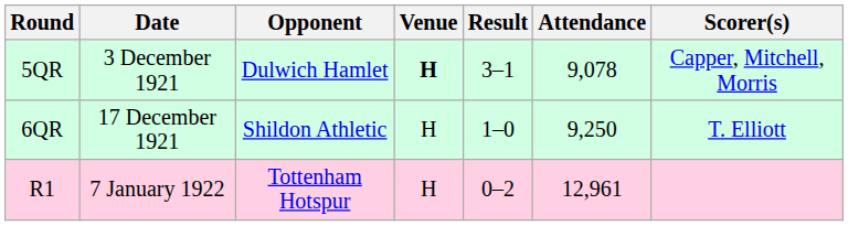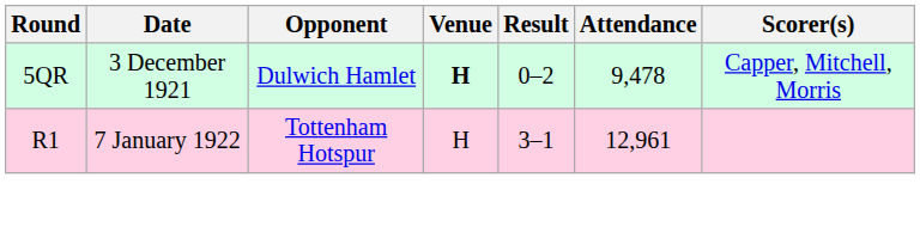 <table style="text-align:center;" class="wikitable sortable">
 <tr>
 <th>Round</th>
 <th>Date</th>
 <th>Opponent</th>
 <th>Venue</th>
 <th>Result</th>
 <th>Attendance</th>
 <th>Scorer(s)</th>
 </tr>
 <tr style="background:#d0ffe3;">
 <td>5QR</td>
 <td>3 December 1921</td>
 <td><a href='#'>Dulwich Hamlet</a></td>
 <td><strong>H</strong></td>
-<td>3–1</td>
-<td>9,078</td>
+<td>0–2</td>
+<td>9,478</td>
 <td><a href='#'>Capper</a>, <a href='#'>Mitchell</a>, <a href='#'>Morris</a></td>
-</tr>
-<tr style="background:#d0ffe3;">
-<td>6QR</td>
-<td>17 December 1921</td>
-<td><a href='#'>Shildon Athletic</a></td>
-<td>H</td>
-<td>1–0</td>
-<td>9,250</td>
-<td><a href='#'>T. Elliott</a></td>
 </tr>
 <tr style="background:#ffd0e3;">
 <td>R1</td>
 <td>7 January 1922</td>
 <td><a href='#'>Tottenham Hotspur</a></td>
 <td>H</td>
-<td>0–2</td>
+<td>3–1</td>
 <td>12,961</td>
 <td></td>
 </tr>
 </table>
